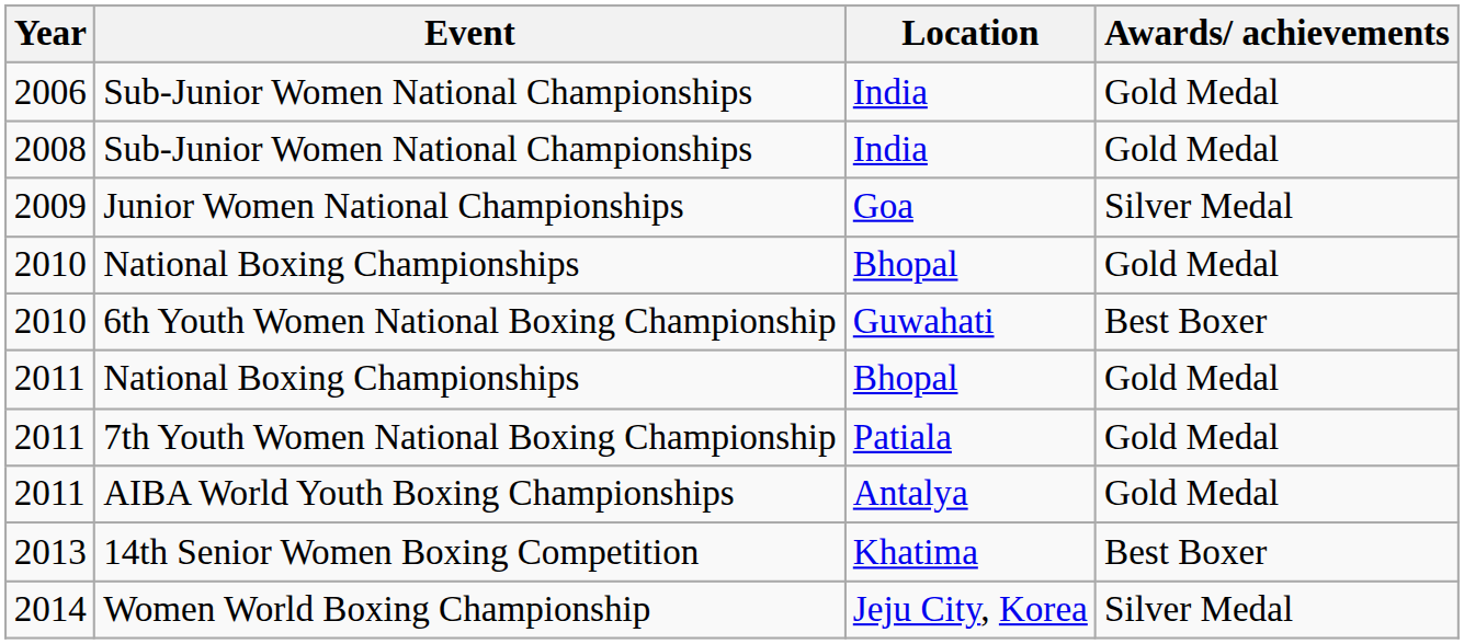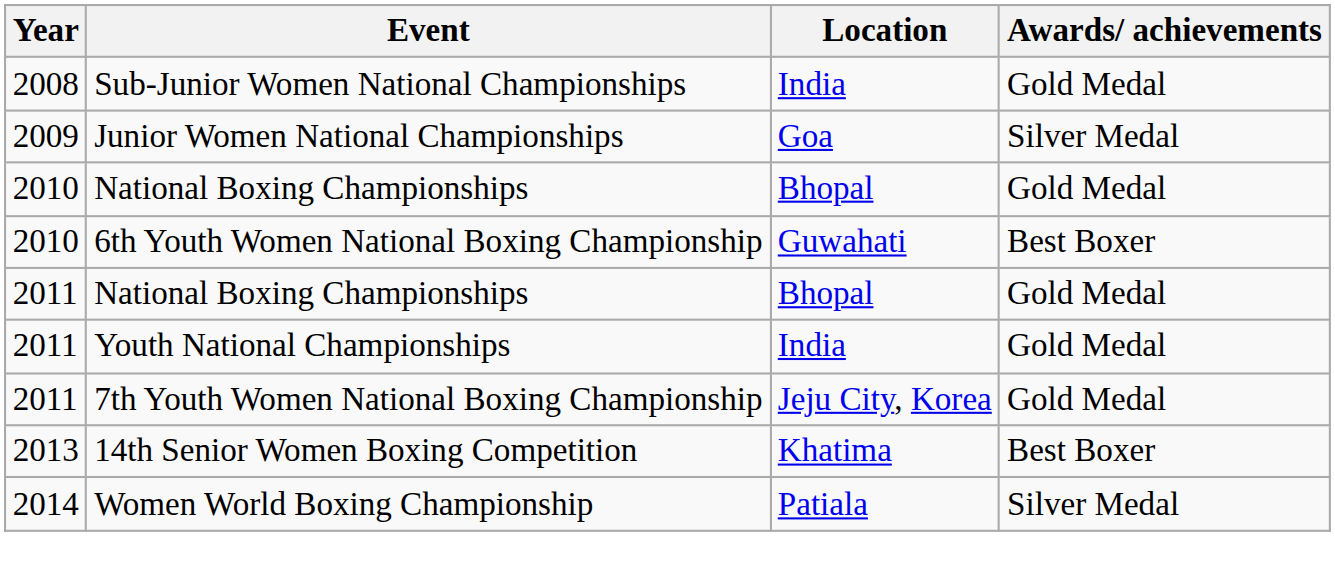 <table class="wikitable">
 <tr>
 <th>Year</th>
 <th>Event</th>
 <th>Location</th>
 <th>Awards/ achievements</th>
-</tr>
-<tr>
-<td>2006</td>
-<td>Sub-Junior Women National Championships</td>
-<td><a href='#'>India</a></td>
-<td>Gold Medal</td>
 </tr>
 <tr>
 <td>2008</td>
 <td>Sub-Junior Women National Championships</td>
 <td><a href='#'>India</a></td>
 <td>Gold Medal</td>
 </tr>
 <tr>
 <td>2009</td>
 <td>Junior Women National Championships</td>
 <td><a href='#'>Goa</a></td>
 <td>Silver Medal</td>
 </tr>
 <tr>
 <td>2010</td>
 <td>National Boxing Championships</td>
 <td><a href='#'>Bhopal</a></td>
 <td>Gold Medal</td>
 </tr>
 <tr>
 <td>2010</td>
 <td>6th Youth Women National Boxing Championship</td>
 <td><a href='#'>Guwahati</a></td>
 <td>Best Boxer</td>
 </tr>
 <tr>
 <td>2011</td>
 <td>National Boxing Championships</td>
 <td><a href='#'>Bhopal</a></td>
 <td>Gold Medal</td>
 </tr>
 <tr>
 <td>2011</td>
-<td>7th Youth Women National Boxing Championship</td>
-<td><a href='#'>Patiala</a></td>
+<td>Youth National Championships</td>
+<td><a href='#'>India</a></td>
 <td>Gold Medal</td>
 </tr>
 <tr>
 <td>2011</td>
-<td>AIBA World Youth Boxing Championships</td>
-<td><a href='#'>Antalya</a></td>
+<td>7th Youth Women National Boxing Championship</td>
+<td><a href='#'>Jeju City</a>, <a href='#'>Korea</a></td>
 <td>Gold Medal</td>
 </tr>
 <tr>
 <td>2013</td>
 <td>14th Senior Women Boxing Competition  </td>
 <td><a href='#'>Khatima</a></td>
 <td>Best Boxer</td>
 </tr>
 <tr>
 <td>2014</td>
 <td>Women World Boxing Championship</td>
-<td><a href='#'>Jeju City</a>, <a href='#'>Korea</a></td>
+<td><a href='#'>Patiala</a></td>
 <td>Silver Medal</td>
 </tr>
 </table>
